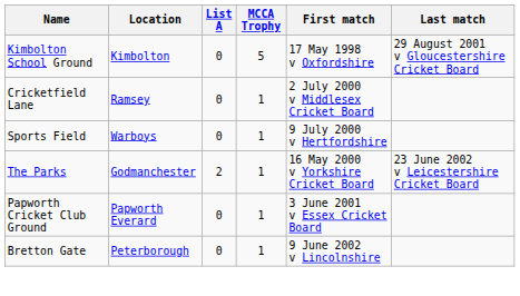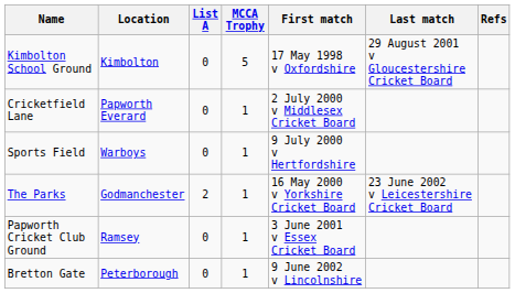 <table class="wikitable sortable">
 <tr>
 <th>Name</th>
 <th>Location</th>
 <th><a href='#'>List A</a></th>
 <th><a href='#'>MCCA Trophy</a></th>
 <th class="unsortable">First match</th>
 <th class="unsortable">Last match</th>
+<th class="unsortable">Refs</th>
 </tr>
 <tr>
 <td><a href='#'>Kimbolton School</a> Ground</td>
 <td><a href='#'>Kimbolton</a></td>
 <td align="center">0</td>
 <td align="center">5</td>
 <td>17 May 1998<br>v <a href='#'>Oxfordshire</a></td>
 <td>29 August 2001<br>v <a href='#'>Gloucestershire Cricket Board</a></td>
+<td></td>
 </tr>
 <tr>
 <td>Cricketfield Lane<br></td>
-<td><a href='#'>Ramsey</a></td>
+<td><a href='#'>Papworth Everard</a></td>
 <td align="center">0</td>
 <td align="center">1</td>
 <td>2 July 2000<br>v <a href='#'>Middlesex Cricket Board</a></td>
 <td> </td>
+<td></td>
 </tr>
 <tr>
 <td>Sports Field</td>
 <td><a href='#'>Warboys</a></td>
 <td align="center">0</td>
 <td align="center">1</td>
 <td>9 July 2000<br>v <a href='#'>Hertfordshire</a></td>
 <td> </td>
+<td></td>
 </tr>
 <tr>
 <td><a href='#'>The Parks</a><br></td>
 <td><a href='#'>Godmanchester</a></td>
 <td align="center">2</td>
 <td align="center">1</td>
 <td>16 May 2000<br>v <a href='#'>Yorkshire Cricket Board</a></td>
 <td>23 June 2002<br>v <a href='#'>Leicestershire Cricket Board</a></td>
+<td></td>
 </tr>
 <tr>
 <td>Papworth Cricket Club Ground<br></td>
-<td><a href='#'>Papworth Everard</a></td>
+<td><a href='#'>Ramsey</a></td>
 <td align="center">0</td>
 <td align="center">1</td>
 <td>3 June 2001<br>v <a href='#'>Essex Cricket Board</a></td>
 <td> </td>
+<td></td>
 </tr>
 <tr>
 <td>Bretton Gate</td>
 <td><a href='#'>Peterborough</a></td>
 <td align="center">0</td>
 <td align="center">1</td>
 <td>9 June 2002<br>v <a href='#'>Lincolnshire</a></td>
 <td> </td>
+<td></td>
 </tr>
 </table>
